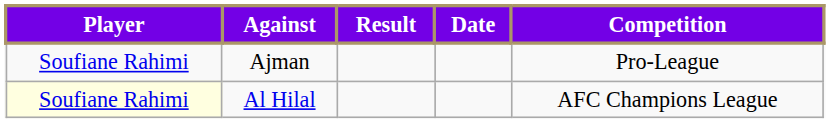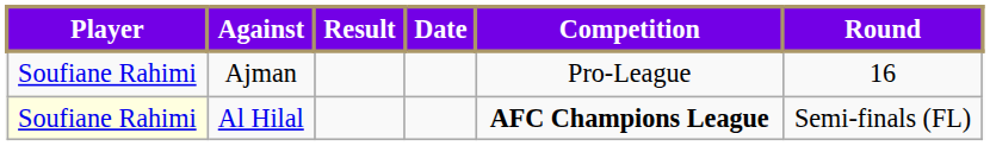 <table class="wikitable" style="width:57%; text-align:center; font-size:85%;">
 <tr>
 <th style="color:#FFFFFF; background: #7300E6; border:2px solid #AB9767;">Player</th>
 <th style="color:#FFFFFF; background: #7300E6; border:2px solid #AB9767;">Against</th>
 <th style="color:#FFFFFF; background: #7300E6; border:2px solid #AB9767;">Result</th>
 <th style="color:#FFFFFF; background: #7300E6; border:2px solid #AB9767;">Date</th>
 <th style="color:#FFFFFF; background: #7300E6; border:2px solid #AB9767;">Competition</th>
+<th style="color:#FFFFFF; background: #7300E6; border:2px solid #AB9767;">Round</th>
 </tr>
 <tr>
 <td> <a href='#'>Soufiane Rahimi</a></td>
 <td>Ajman</td>
 <td></td>
 <td></td>
 <td align=center>Pro-League</td>
+<td align=center>16</td>
 </tr>
 <tr>
 <td style="background: lightyellow;"> <a href='#'>Soufiane Rahimi</a></td>
 <td><a href='#'>Al Hilal</a></td>
 <td></td>
 <td></td>
-<td align=center>AFC Champions League</td>
+<td align=center><strong>AFC Champions League</strong></td>
+<td align=center>Semi-finals (FL)</td>
 </tr>
 </table>
